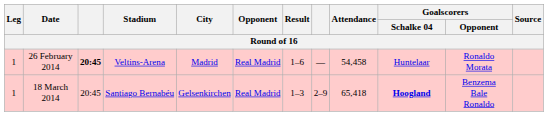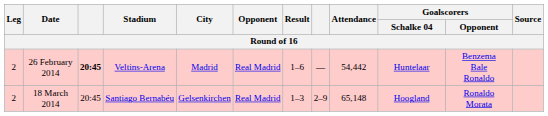 <table class="wikitable" style="text-align: center; font-size:90%">
 <tr>
 <th rowspan="2">Leg</th>
 <th rowspan="2" style="width:80px">Date</th>
 <th rowspan="2"></th>
 <th rowspan="2">Stadium</th>
 <th rowspan="2">City</th>
 <th rowspan="2">Opponent</th>
 <th rowspan="2">Result</th>
 <th rowspan="2"></th>
 <th rowspan="2">Attendance</th>
 <th colspan="2">Goalscorers</th>
 <th rowspan="2">Source</th>
 </tr>
 <tr>
 <th style="width:100px">Schalke 04</th>
 <th style="width:100px">Opponent</th>
 </tr>
 <tr>
 <th colspan="12">Round of 16</th>
 </tr>
 <tr style="background:#fcc">
-<td>1</td>
+<td>2</td>
 <td>26 February 2014</td>
 <td><strong>20:45</strong></td>
 <td><a href='#'>Veltins-Arena</a></td>
 <td><a href='#'>Madrid</a></td>
 <td><a href='#'>Real Madrid</a></td>
 <td>1–6</td>
 <td>—</td>
-<td>54,458</td>
+<td>54,442</td>
 <td><a href='#'>Huntelaar</a> </td>
-<td><a href='#'>Ronaldo</a>  <br> <a href='#'>Morata</a> </td>
+<td><a href='#'>Benzema</a>  <br> <a href='#'>Bale</a>  <br> <a href='#'>Ronaldo</a> </td>
 <td></td>
 </tr>
 <tr style="background:#fcc">
-<td>1</td>
+<td>2</td>
 <td>18 March 2014</td>
 <td>20:45</td>
 <td><a href='#'>Santiago Bernabéu</a></td>
 <td><a href='#'>Gelsenkirchen</a></td>
 <td><a href='#'>Real Madrid</a></td>
 <td>1–3</td>
 <td>2–9</td>
-<td>65,418</td>
-<td><strong><a href='#'>Hoogland</a> </strong></td>
-<td><a href='#'>Benzema</a>  <br> <a href='#'>Bale</a>  <br> <a href='#'>Ronaldo</a> </td>
+<td>65,148</td>
+<td><a href='#'>Hoogland</a> </td>
+<td><a href='#'>Ronaldo</a>  <br> <a href='#'>Morata</a> </td>
 <td></td>
 </tr>
 </table>
